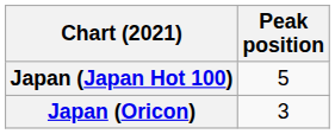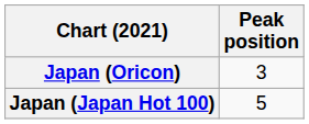 <table class="wikitable sortable plainrowheaders" style="text-align:center">
 <tr>
 <th>Chart (2021)</th>
 <th>Peak<br>position</th>
 </tr>
 <tr>
+<th scope="row"><a href='#'>Japan</a> (<a href='#'>Oricon</a>)</th>
+<td>3</td>
+</tr>
+<tr>
 <th scope="row">Japan (<a href='#'>Japan Hot 100</a>)</th>
 <td align="center">5</td>
 </tr>
-<tr>
-<th scope="row"><a href='#'>Japan</a> (<a href='#'>Oricon</a>)</th>
-<td>3</td>
-</tr>
 </table>
